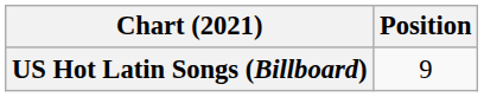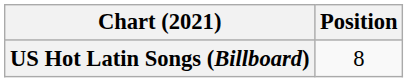 <table class="wikitable plainrowheaders" style="text-align:center">
 <tr>
 <th scope="col">Chart (2021)</th>
 <th scope="col">Position</th>
 </tr>
 <tr>
 <th scope="row">US Hot Latin Songs (<em>Billboard</em>)</th>
-<td>9</td>
+<td>8</td>
 </tr>
 </table>
